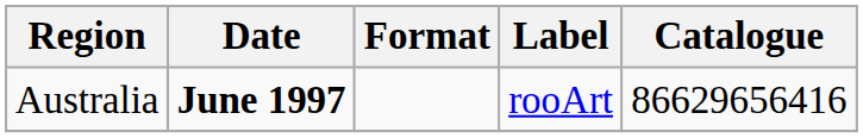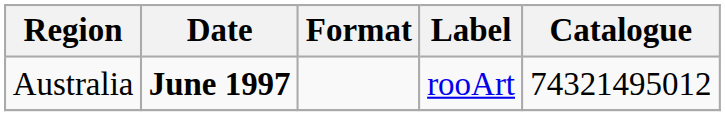 <table class="wikitable plainrowheaders">
 <tr>
 <th scope="col">Region</th>
 <th scope="col">Date</th>
 <th scope="col">Format</th>
 <th scope="col">Label</th>
 <th scope="col">Catalogue</th>
 </tr>
 <tr>
 <td>Australia</td>
 <td><strong>June 1997</strong></td>
 <td></td>
 <td><a href='#'>rooArt</a></td>
-<td>86629656416</td>
+<td>74321495012</td>
 </tr>
 <tr>
 </tr>
 </table>
